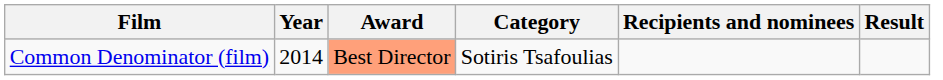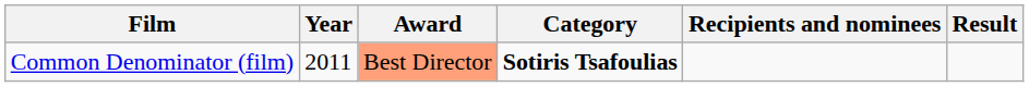 <table class="wikitable">
 <tr>
 <th>Film</th>
 <th>Year</th>
 <th>Award</th>
 <th>Category</th>
 <th>Recipients and nominees</th>
 <th>Result</th>
 </tr>
 <tr>
 <td><a href='#'>Common Denominator (film)</a></td>
-<td>2014</td>
+<td>2011</td>
 <td style="background: lightsalmon;">Best Director</td>
-<td>Sotiris Tsafoulias</td>
+<td><strong>Sotiris Tsafoulias</strong></td>
 <td></td>
 </tr>
 </table>
